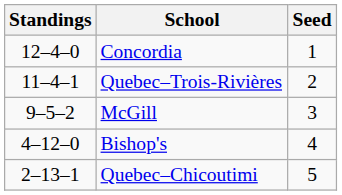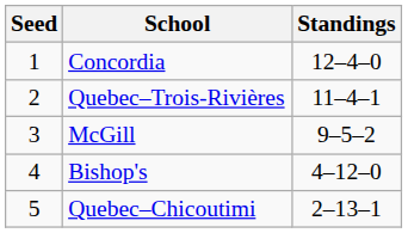 <table class="wikitable">
 <tr>
+<th>Seed</th>
+<th style="width:150px">School</th>
 <th>Standings</th>
-<th style="width:150px">School</th>
-<th>Seed</th>
 </tr>
 <tr>
+<td align=center>1</td>
+<td><a href='#'>Concordia</a></td>
 <td align=center>12–4–0</td>
-<td><a href='#'>Concordia</a></td>
-<td align=center>1</td>
 </tr>
 <tr>
+<td align=center>2</td>
+<td><a href='#'>Quebec–Trois-Rivières</a></td>
 <td align=center>11–4–1</td>
-<td><a href='#'>Quebec–Trois-Rivières</a></td>
-<td align=center>2</td>
 </tr>
 <tr>
+<td align=center>3</td>
+<td><a href='#'>McGill</a></td>
 <td align=center>9–5–2</td>
-<td><a href='#'>McGill</a></td>
-<td align=center>3</td>
 </tr>
 <tr>
+<td align=center>4</td>
+<td><a href='#'>Bishop's</a></td>
 <td align=center>4–12–0</td>
-<td><a href='#'>Bishop's</a></td>
-<td align=center>4</td>
 </tr>
 <tr>
+<td align=center>5</td>
+<td><a href='#'>Quebec–Chicoutimi</a></td>
 <td align=center>2–13–1</td>
-<td><a href='#'>Quebec–Chicoutimi</a></td>
-<td align=center>5</td>
 </tr>
 </table>
